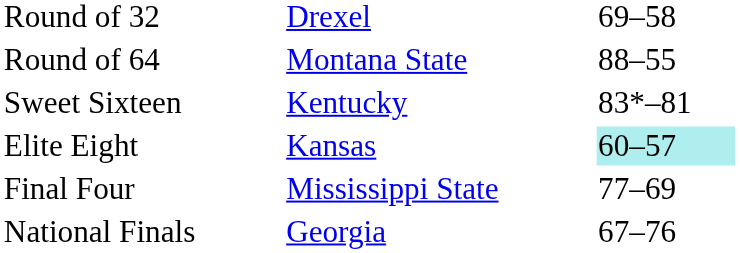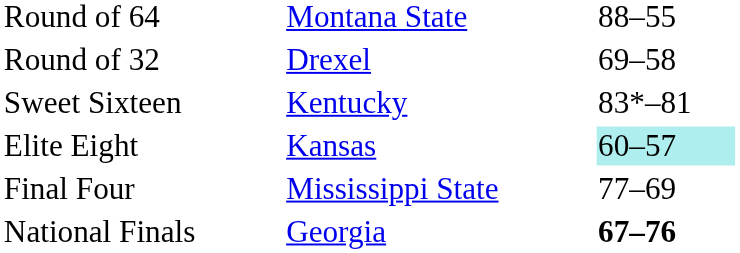 <table style="border:'1' 'solid' 'gray' " width="380" align="left">
 <tr>
+</tr>
+<tr>
+<td>Round of 64</td>
+<td><a href='#'>Montana State</a></td>
+<td>88–55</td>
 </tr>
 <tr>
 <td>Round of 32</td>
 <td><a href='#'>Drexel</a></td>
 <td>69–58</td>
-</tr>
-<tr>
-<td>Round of 64</td>
-<td><a href='#'>Montana State</a></td>
-<td>88–55</td>
 </tr>
 <tr>
 <td>Sweet Sixteen</td>
 <td><a href='#'>Kentucky</a></td>
 <td>83*–81</td>
 </tr>
 <tr>
 <td>Elite Eight</td>
 <td><a href='#'>Kansas</a></td>
 <td style="background: paleturquoise;">60–57</td>
 </tr>
 <tr>
 <td>Final Four</td>
 <td><a href='#'>Mississippi State</a></td>
 <td>77–69</td>
 </tr>
 <tr>
 <td>National Finals</td>
 <td><a href='#'>Georgia</a></td>
-<td>67–76</td>
+<td><strong>67–76</strong></td>
 </tr>
 </table>
